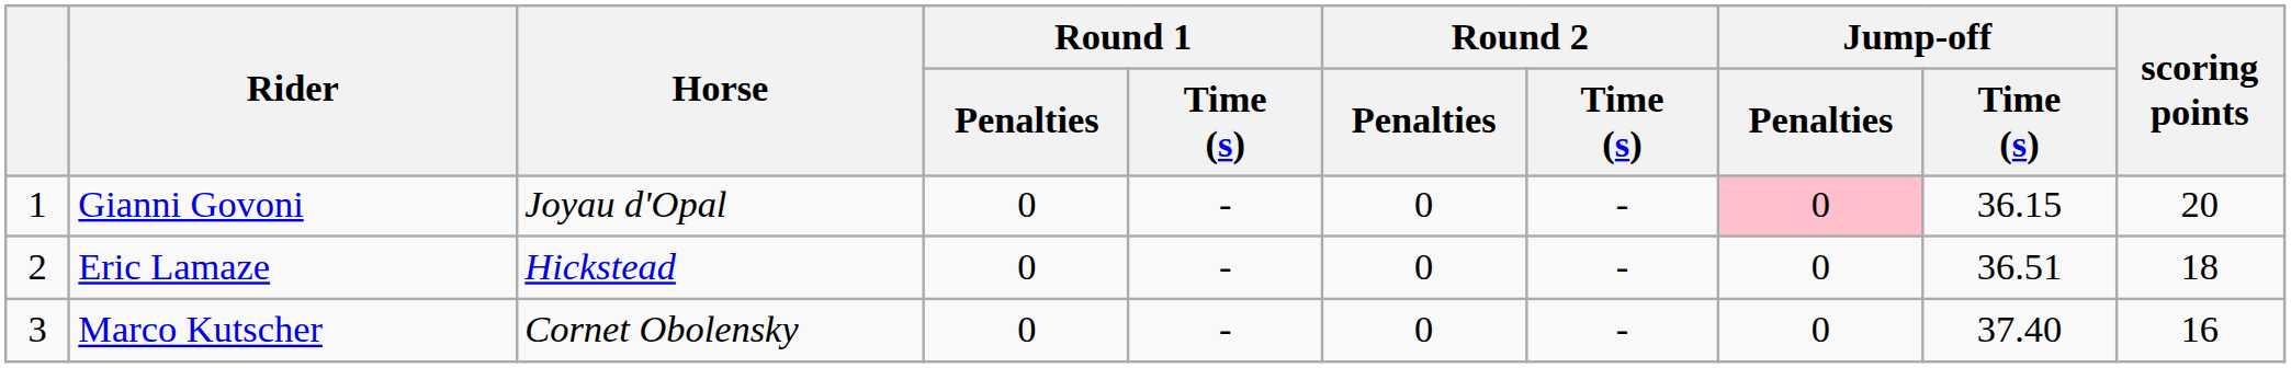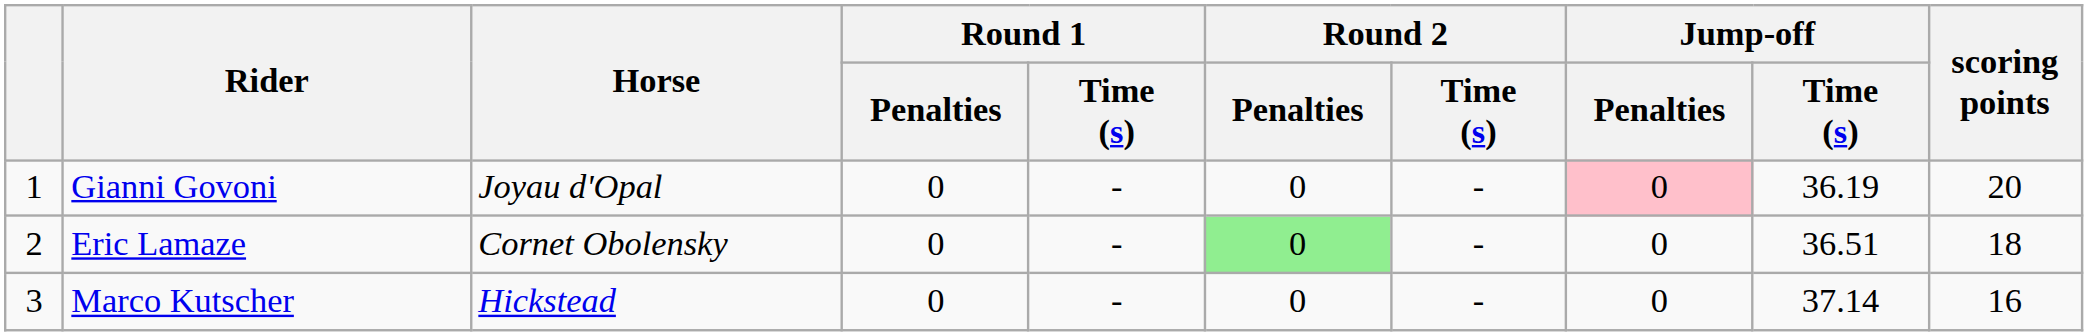 <table class="wikitable" style="font-size: 90%">
 <tr>
 <th rowspan=2 width=20></th>
 <th rowspan=2 width=190>Rider</th>
 <th rowspan=2 width=170>Horse</th>
 <th colspan=2>Round 1</th>
 <th colspan=2>Round 2</th>
 <th colspan=2>Jump-off</th>
 <th rowspan=2 width=60>scoring<br>points</th>
 </tr>
 <tr>
 <th width=75>Penalties</th>
 <th width=75>Time<br>(<a href='#'>s</a>)</th>
 <th width=75>Penalties</th>
 <th width=75>Time<br>(<a href='#'>s</a>)</th>
 <th width=75>Penalties</th>
 <th width=75>Time<br>(<a href='#'>s</a>)</th>
 </tr>
 <tr>
 <td align=center>1</td>
 <td> <a href='#'>Gianni Govoni</a></td>
 <td><em>Joyau d'Opal</em></td>
 <td align=center>0</td>
 <td align=center>-</td>
 <td align=center>0</td>
 <td align=center>-</td>
 <td align=center style="background: pink;">0</td>
-<td align=center>36.15</td>
+<td align=center>36.19</td>
 <td align=center>20</td>
 </tr>
 <tr>
 <td align=center>2</td>
 <td> <a href='#'>Eric Lamaze</a></td>
-<td><em><a href='#'>Hickstead</a></em></td>
+<td><em>Cornet Obolensky</em></td>
 <td align=center>0</td>
 <td align=center>-</td>
-<td align=center>0</td>
+<td align=center style="background: lightgreen;">0</td>
 <td align=center>-</td>
 <td align=center>0</td>
 <td align=center>36.51</td>
 <td align=center>18</td>
 </tr>
 <tr>
 <td align=center>3</td>
 <td> <a href='#'>Marco Kutscher</a></td>
-<td><em>Cornet Obolensky</em></td>
+<td><em><a href='#'>Hickstead</a></em></td>
 <td align=center>0</td>
 <td align=center>-</td>
 <td align=center>0</td>
 <td align=center>-</td>
 <td align=center>0</td>
-<td align=center>37.40</td>
+<td align=center>37.14</td>
 <td align=center>16</td>
 </tr>
 </table>
